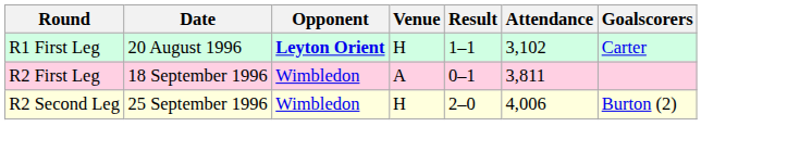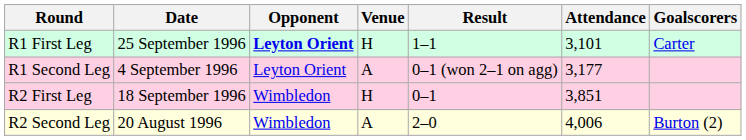 <table class="wikitable">
 <tr>
 <th>Round</th>
 <th>Date</th>
 <th>Opponent</th>
 <th>Venue</th>
 <th>Result</th>
 <th>Attendance</th>
 <th>Goalscorers</th>
 </tr>
 <tr style="background-color: #d0ffe3;">
 <td>R1 First Leg</td>
-<td>20 August 1996</td>
+<td>25 September 1996</td>
 <td><strong><a href='#'>Leyton Orient</a></strong></td>
 <td>H</td>
 <td>1–1</td>
-<td>3,102</td>
+<td>3,101</td>
 <td><a href='#'>Carter</a></td>
+</tr>
+<tr style="background-color: #ffd0e3;">
+<td>R1 Second Leg</td>
+<td>4 September 1996</td>
+<td><a href='#'>Leyton Orient</a></td>
+<td>A</td>
+<td>0–1 (won 2–1 on agg)</td>
+<td>3,177</td>
+<td></td>
 </tr>
 <tr style="background-color: #ffd0e3;">
 <td>R2 First Leg</td>
 <td>18 September 1996</td>
 <td><a href='#'>Wimbledon</a></td>
-<td>A</td>
+<td>H</td>
 <td>0–1</td>
-<td>3,811</td>
+<td>3,851</td>
 <td></td>
 </tr>
 <tr style="background-color: #ffffdd;">
 <td>R2 Second Leg</td>
-<td>25 September 1996</td>
+<td>20 August 1996</td>
 <td><a href='#'>Wimbledon</a></td>
-<td>H</td>
+<td>A</td>
 <td>2–0</td>
 <td>4,006</td>
 <td><a href='#'>Burton</a> (2)</td>
 </tr>
 </table>
